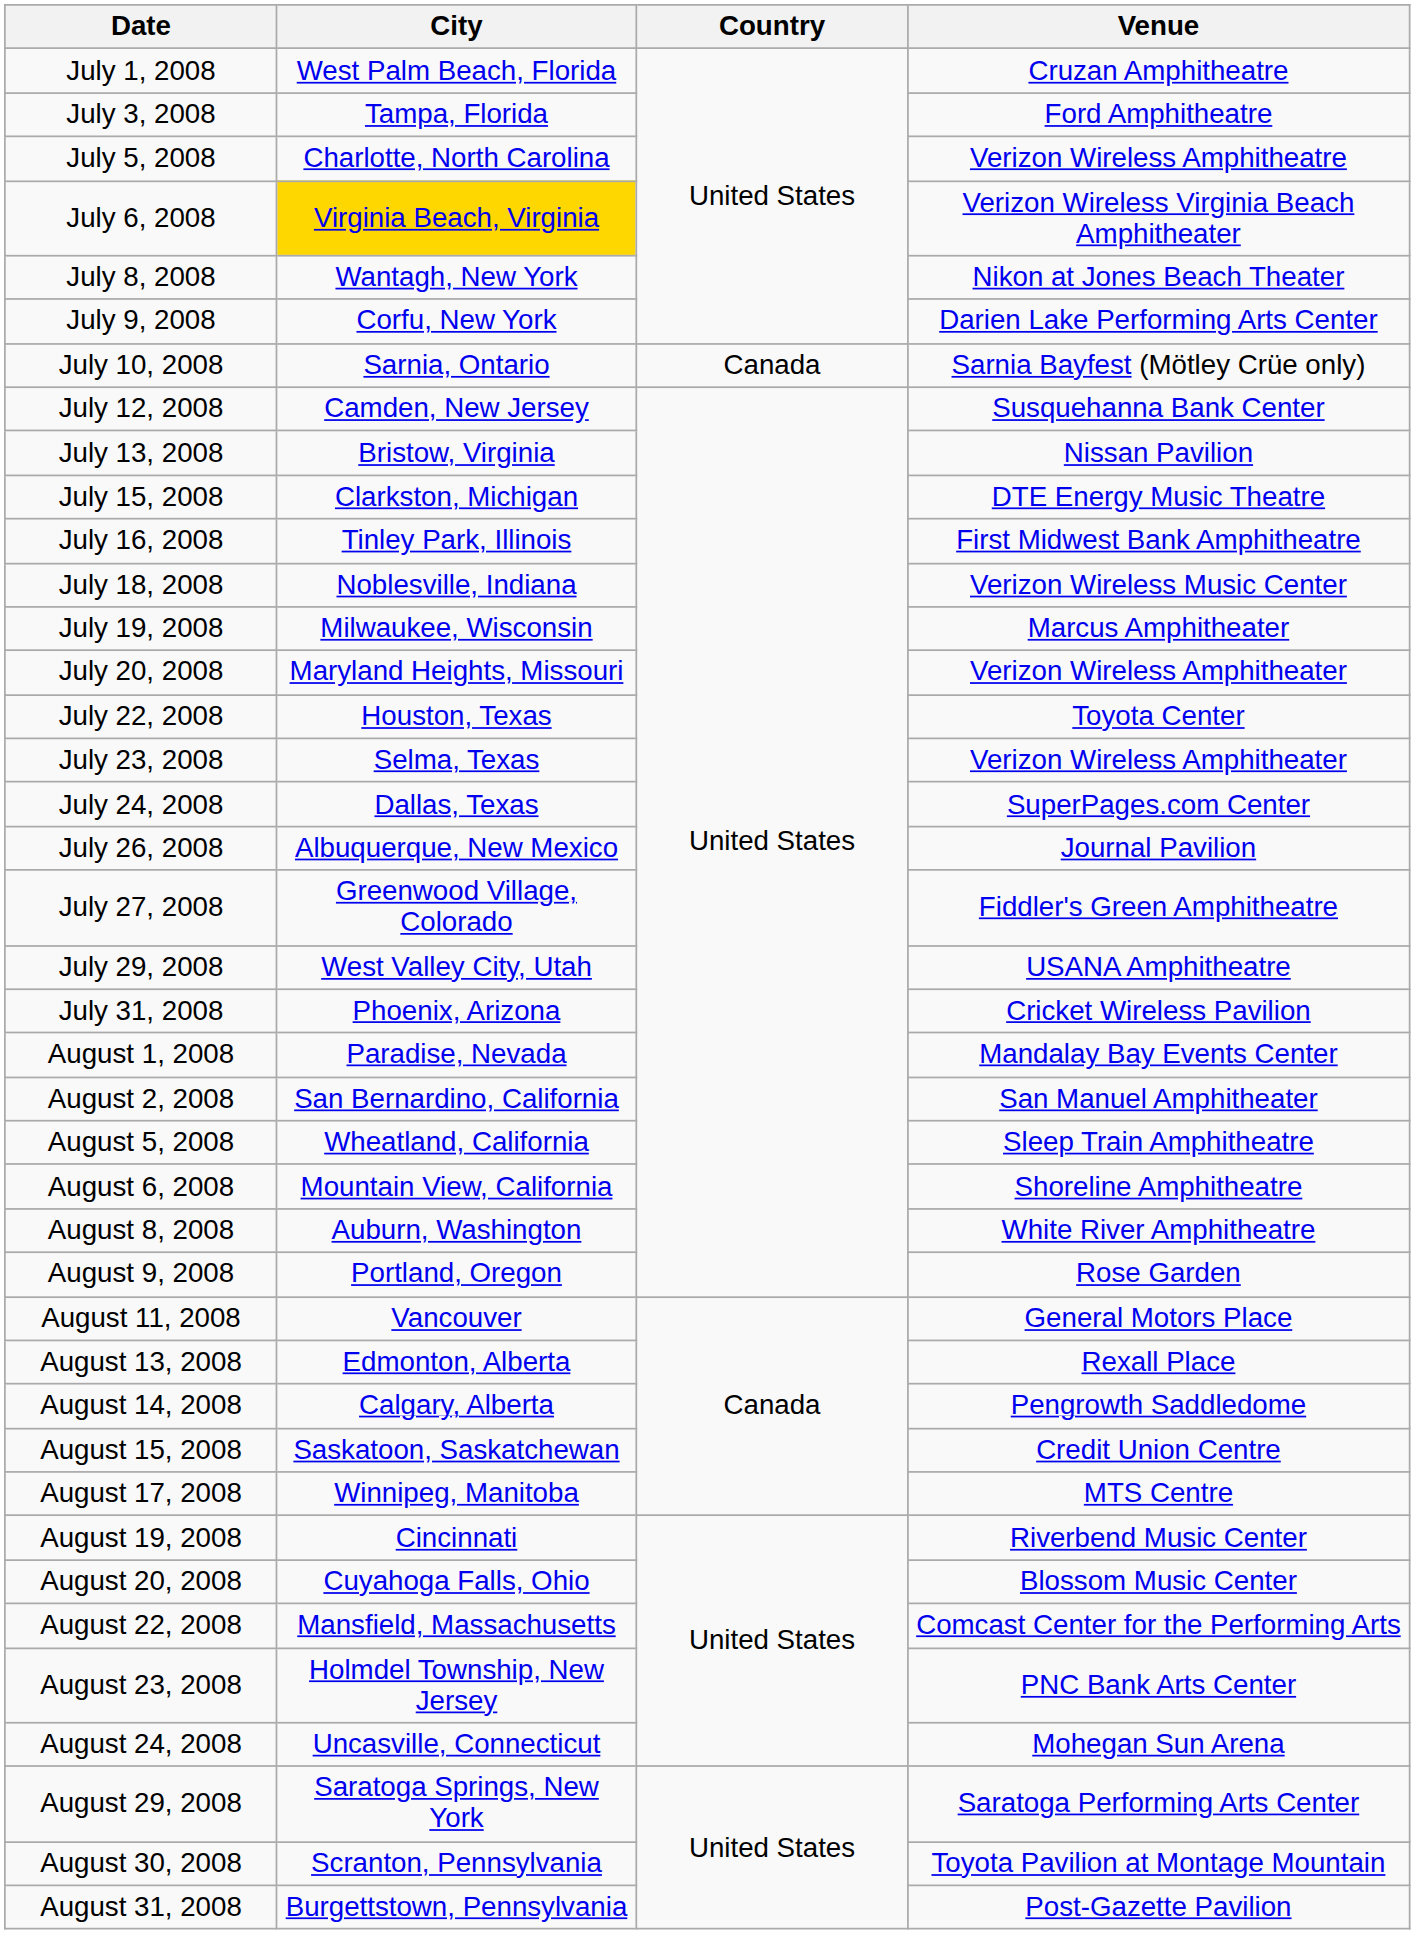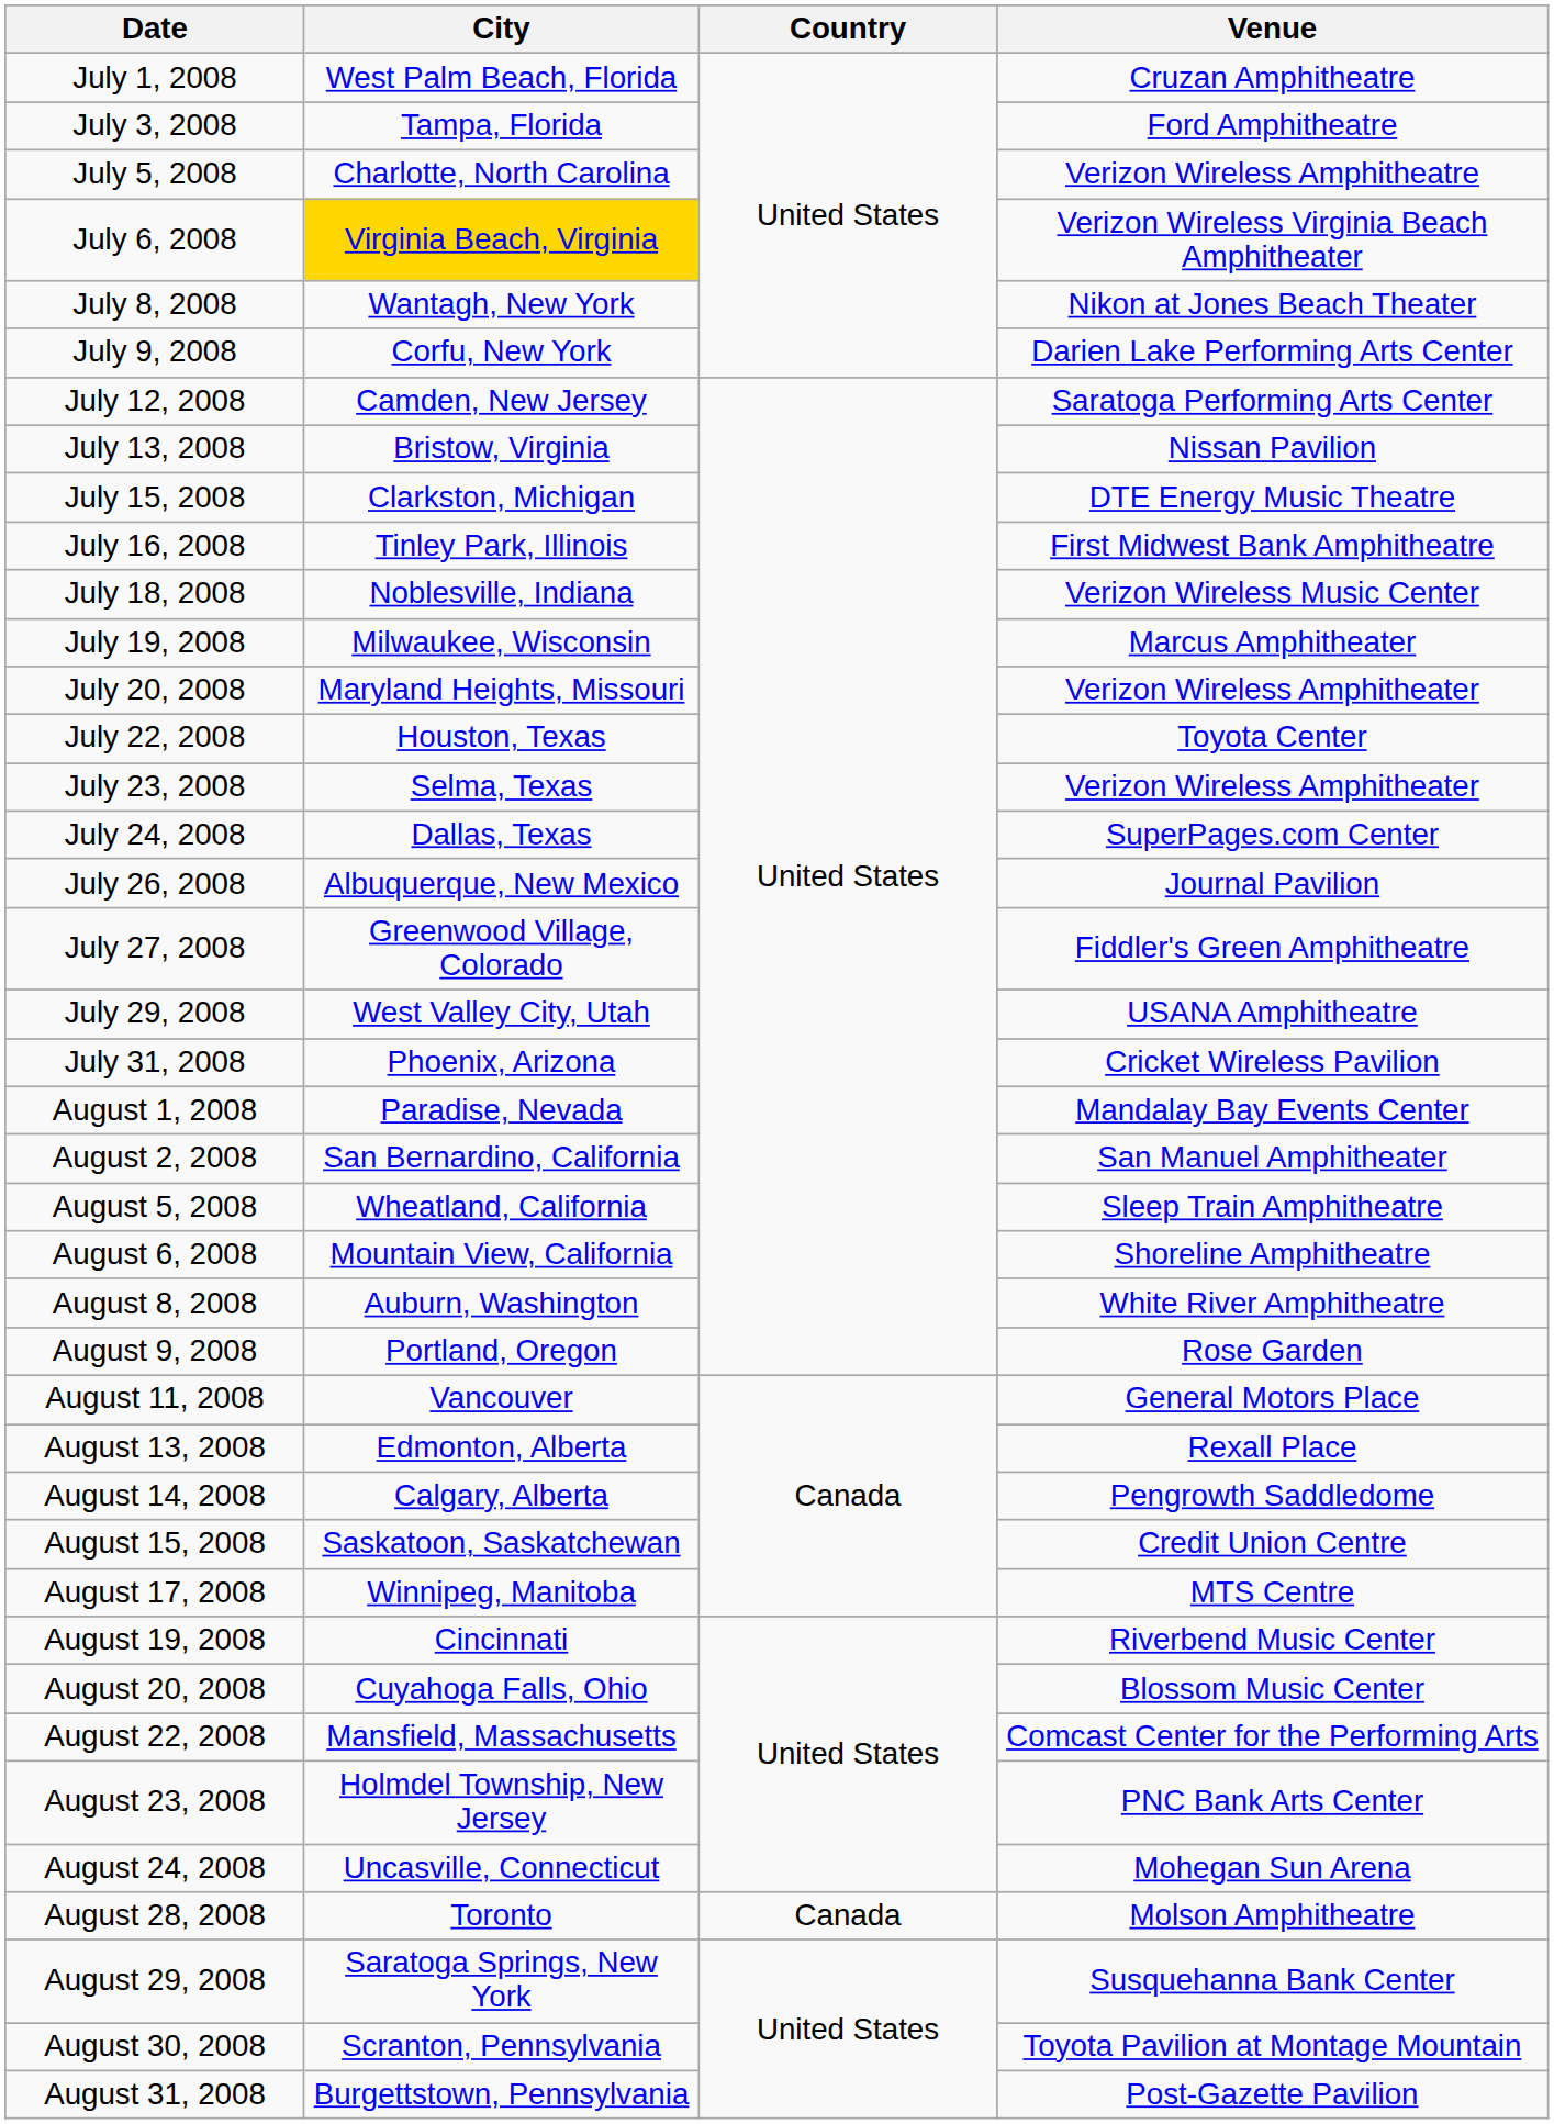 <table class="wikitable" style="text-align:center">
 <tr>
 <th style="width:150px;">Date</th>
 <th style="width:200px;">City</th>
 <th style="width:150px;">Country</th>
 <th style="width:282px;">Venue</th>
 </tr>
 <tr>
 <td>July 1, 2008</td>
 <td><a href='#'>West Palm Beach, Florida</a></td>
 <td rowspan="6">United States</td>
 <td><a href='#'>Cruzan Amphitheatre</a></td>
 </tr>
 <tr>
 <td>July 3, 2008</td>
 <td><a href='#'>Tampa, Florida</a></td>
 <td><a href='#'>Ford Amphitheatre</a></td>
 </tr>
 <tr>
 <td>July 5, 2008</td>
 <td><a href='#'>Charlotte, North Carolina</a></td>
 <td><a href='#'>Verizon Wireless Amphitheatre</a></td>
 </tr>
 <tr>
 <td>July 6, 2008</td>
 <td style="background: gold;"><a href='#'>Virginia Beach, Virginia</a></td>
 <td><a href='#'>Verizon Wireless Virginia Beach Amphitheater</a></td>
 </tr>
 <tr>
 <td>July 8, 2008</td>
 <td><a href='#'>Wantagh, New York</a></td>
 <td><a href='#'>Nikon at Jones Beach Theater</a></td>
 </tr>
 <tr>
 <td>July 9, 2008</td>
 <td><a href='#'>Corfu, New York</a></td>
 <td><a href='#'>Darien Lake Performing Arts Center</a></td>
 </tr>
 <tr>
-<td>July 10, 2008</td>
-<td><a href='#'>Sarnia, Ontario</a></td>
-<td>Canada</td>
-<td><a href='#'>Sarnia Bayfest</a> (Mötley Crüe only)</td>
-</tr>
-<tr>
 <td>July 12, 2008</td>
 <td><a href='#'>Camden, New Jersey</a></td>
 <td rowspan="20">United States</td>
-<td><a href='#'>Susquehanna Bank Center</a></td>
+<td><a href='#'>Saratoga Performing Arts Center</a></td>
 </tr>
 <tr>
 <td>July 13, 2008</td>
 <td><a href='#'>Bristow, Virginia</a></td>
 <td><a href='#'>Nissan Pavilion</a></td>
 </tr>
 <tr>
 <td>July 15, 2008</td>
 <td><a href='#'>Clarkston, Michigan</a></td>
 <td><a href='#'>DTE Energy Music Theatre</a></td>
 </tr>
 <tr>
 <td>July 16, 2008</td>
 <td><a href='#'>Tinley Park, Illinois</a></td>
 <td><a href='#'>First Midwest Bank Amphitheatre</a></td>
 </tr>
 <tr>
 <td>July 18, 2008</td>
 <td><a href='#'>Noblesville, Indiana</a></td>
 <td><a href='#'>Verizon Wireless Music Center</a></td>
 </tr>
 <tr>
 <td>July 19, 2008</td>
 <td><a href='#'>Milwaukee, Wisconsin</a></td>
 <td><a href='#'>Marcus Amphitheater</a></td>
 </tr>
 <tr>
 <td>July 20, 2008</td>
 <td><a href='#'>Maryland Heights, Missouri</a></td>
 <td><a href='#'>Verizon Wireless Amphitheater</a></td>
 </tr>
 <tr>
 <td>July 22, 2008</td>
 <td><a href='#'>Houston, Texas</a></td>
 <td><a href='#'>Toyota Center</a></td>
 </tr>
 <tr>
 <td>July 23, 2008</td>
 <td><a href='#'>Selma, Texas</a></td>
 <td><a href='#'>Verizon Wireless Amphitheater</a></td>
 </tr>
 <tr>
 <td>July 24, 2008</td>
 <td><a href='#'>Dallas, Texas</a></td>
 <td><a href='#'>SuperPages.com Center</a></td>
 </tr>
 <tr>
 <td>July 26, 2008</td>
 <td><a href='#'>Albuquerque, New Mexico</a></td>
 <td><a href='#'>Journal Pavilion</a></td>
 </tr>
 <tr>
 <td>July 27, 2008</td>
 <td><a href='#'>Greenwood Village, Colorado</a></td>
 <td><a href='#'>Fiddler's Green Amphitheatre</a></td>
 </tr>
 <tr>
 <td>July 29, 2008</td>
 <td><a href='#'>West Valley City, Utah</a></td>
 <td><a href='#'>USANA Amphitheatre</a></td>
 </tr>
 <tr>
 <td>July 31, 2008</td>
 <td><a href='#'>Phoenix, Arizona</a></td>
 <td><a href='#'>Cricket Wireless Pavilion</a></td>
 </tr>
 <tr>
 <td>August 1, 2008</td>
 <td><a href='#'>Paradise, Nevada</a></td>
 <td><a href='#'>Mandalay Bay Events Center</a></td>
 </tr>
 <tr>
 <td>August 2, 2008</td>
 <td><a href='#'>San Bernardino, California</a></td>
 <td><a href='#'>San Manuel Amphitheater</a></td>
 </tr>
 <tr>
 <td>August 5, 2008</td>
 <td><a href='#'>Wheatland, California</a></td>
 <td><a href='#'>Sleep Train Amphitheatre</a></td>
 </tr>
 <tr>
 <td>August 6, 2008</td>
 <td><a href='#'>Mountain View, California</a></td>
 <td><a href='#'>Shoreline Amphitheatre</a></td>
 </tr>
 <tr>
 <td>August 8, 2008</td>
 <td><a href='#'>Auburn, Washington</a></td>
 <td><a href='#'>White River Amphitheatre</a></td>
 </tr>
 <tr>
 <td>August 9, 2008</td>
 <td><a href='#'>Portland, Oregon</a></td>
 <td><a href='#'>Rose Garden</a></td>
 </tr>
 <tr>
 <td>August 11, 2008</td>
 <td><a href='#'>Vancouver</a></td>
 <td rowspan="5">Canada</td>
 <td><a href='#'>General Motors Place</a></td>
 </tr>
 <tr>
 <td>August 13, 2008</td>
 <td><a href='#'>Edmonton, Alberta</a></td>
 <td><a href='#'>Rexall Place</a></td>
 </tr>
 <tr>
 <td>August 14, 2008</td>
 <td><a href='#'>Calgary, Alberta</a></td>
 <td><a href='#'>Pengrowth Saddledome</a></td>
 </tr>
 <tr>
 <td>August 15, 2008</td>
 <td><a href='#'>Saskatoon, Saskatchewan</a></td>
 <td><a href='#'>Credit Union Centre</a></td>
 </tr>
 <tr>
 <td>August 17, 2008</td>
 <td><a href='#'>Winnipeg, Manitoba</a></td>
 <td><a href='#'>MTS Centre</a></td>
 </tr>
 <tr>
 <td>August 19, 2008</td>
 <td><a href='#'>Cincinnati</a></td>
 <td rowspan="5">United States</td>
 <td><a href='#'>Riverbend Music Center</a></td>
 </tr>
 <tr>
 <td>August 20, 2008</td>
 <td><a href='#'>Cuyahoga Falls, Ohio</a></td>
 <td><a href='#'>Blossom Music Center</a></td>
 </tr>
 <tr>
 <td>August 22, 2008</td>
 <td><a href='#'>Mansfield, Massachusetts</a></td>
 <td><a href='#'>Comcast Center for the Performing Arts</a></td>
 </tr>
 <tr>
 <td>August 23, 2008</td>
 <td><a href='#'>Holmdel Township, New Jersey</a></td>
 <td><a href='#'>PNC Bank Arts Center</a></td>
 </tr>
 <tr>
 <td>August 24, 2008</td>
 <td><a href='#'>Uncasville, Connecticut</a></td>
 <td><a href='#'>Mohegan Sun Arena</a></td>
 </tr>
 <tr>
+<td>August 28, 2008</td>
+<td><a href='#'>Toronto</a></td>
+<td>Canada</td>
+<td><a href='#'>Molson Amphitheatre</a></td>
+</tr>
+<tr>
 <td>August 29, 2008</td>
 <td><a href='#'>Saratoga Springs, New York</a></td>
 <td rowspan="3">United States</td>
-<td><a href='#'>Saratoga Performing Arts Center</a></td>
+<td><a href='#'>Susquehanna Bank Center</a></td>
 </tr>
 <tr>
 <td>August 30, 2008</td>
 <td><a href='#'>Scranton, Pennsylvania</a></td>
 <td><a href='#'>Toyota Pavilion at Montage Mountain</a></td>
 </tr>
 <tr>
 <td>August 31, 2008</td>
 <td><a href='#'>Burgettstown, Pennsylvania</a></td>
 <td><a href='#'>Post-Gazette Pavilion</a></td>
 </tr>
 </table>
